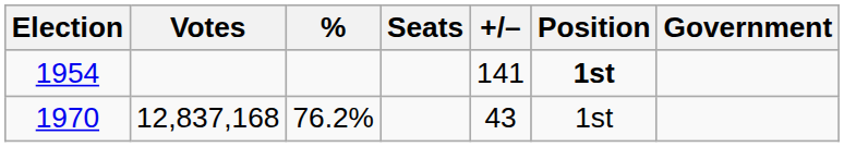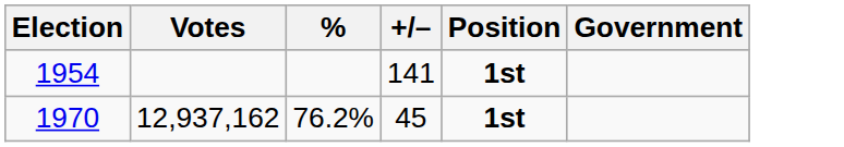 <table class=wikitable style=text-align:center>
 <tr>
 <th>Election</th>
 <th>Votes</th>
 <th>%</th>
-<th>Seats</th>
 <th>+/–</th>
 <th>Position</th>
 <th>Government</th>
 </tr>
 <tr>
 <td><a href='#'>1954</a></td>
 <td></td>
 <td></td>
-<td></td>
 <td> 141</td>
 <td><strong> 1st</strong></td>
 <td></td>
 </tr>
 <tr>
 <td><a href='#'>1970</a></td>
-<td>12,837,168</td>
+<td>12,937,162</td>
 <td>76.2%</td>
-<td></td>
-<td> 43</td>
-<td> 1st</td>
+<td> 45</td>
+<td><strong> 1st</strong></td>
 <td></td>
 </tr>
 </table>
